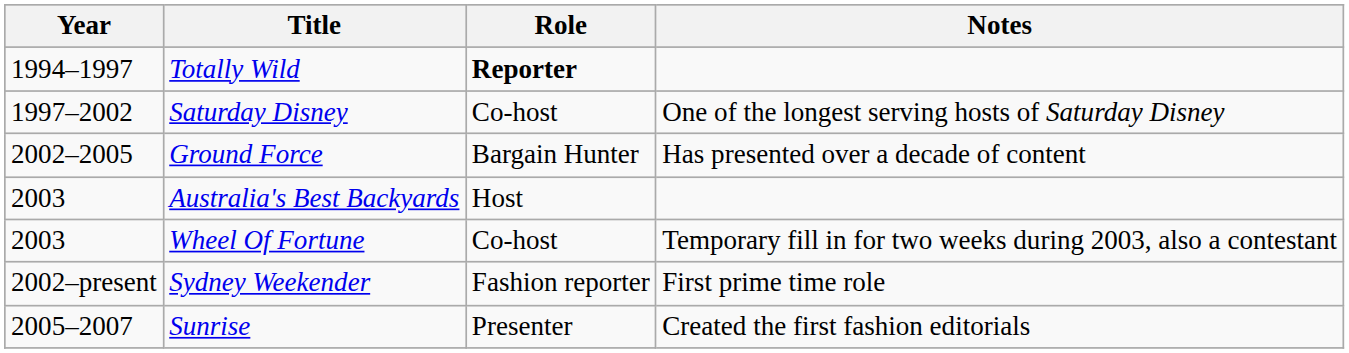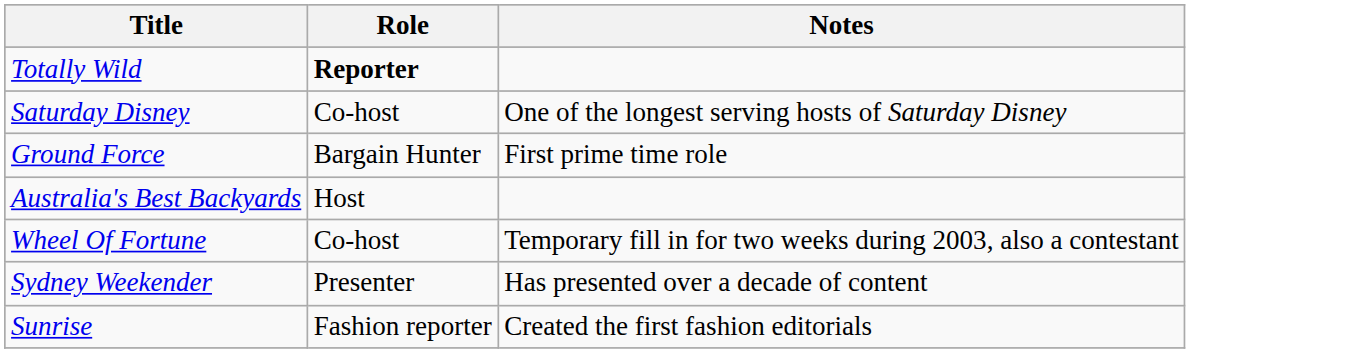 <table class="wikitable">
 <tr>
-<th>Year</th>
 <th>Title</th>
 <th>Role</th>
 <th>Notes</th>
 </tr>
 <tr>
-<td>1994–1997</td>
 <td><em><a href='#'>Totally Wild</a></em></td>
 <td><strong>Reporter</strong></td>
 <td></td>
 </tr>
 <tr>
-<td>1997–2002</td>
 <td><em><a href='#'>Saturday Disney</a></em></td>
 <td>Co-host</td>
 <td>One of the longest serving hosts of <em>Saturday Disney</em></td>
 </tr>
 <tr>
-<td>2002–2005</td>
 <td><em><a href='#'>Ground Force</a></em></td>
 <td>Bargain Hunter</td>
-<td>Has presented over a decade of content</td>
+<td>First prime time role</td>
 </tr>
 <tr>
-<td>2003</td>
 <td><em><a href='#'>Australia's Best Backyards</a></em></td>
 <td>Host</td>
 <td></td>
 </tr>
 <tr>
-<td>2003</td>
 <td><em><a href='#'>Wheel Of Fortune</a></em></td>
 <td>Co-host</td>
 <td>Temporary fill in for two weeks during 2003, also a contestant</td>
 </tr>
 <tr>
-<td>2002–present</td>
 <td><em><a href='#'>Sydney Weekender</a></em></td>
-<td>Fashion reporter</td>
-<td>First prime time role</td>
+<td>Presenter</td>
+<td>Has presented over a decade of content</td>
 </tr>
 <tr>
-<td>2005–2007</td>
 <td><em><a href='#'>Sunrise</a></em></td>
-<td>Presenter</td>
+<td>Fashion reporter</td>
 <td>Created the first fashion editorials</td>
 </tr>
 </table>
